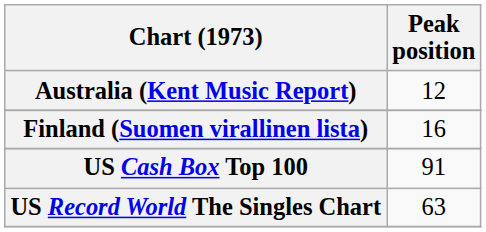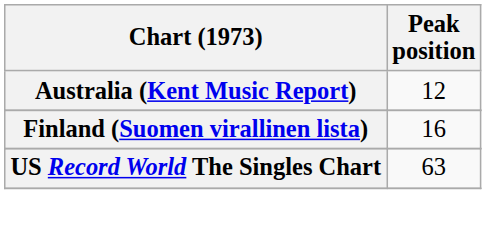 <table class="wikitable sortable plainrowheaders" style="text-align:center">
 <tr>
 <th scope="col">Chart (1973)</th>
 <th scope="col">Peak<br>position</th>
 </tr>
 <tr>
 <th scope="row">Australia (<a href='#'>Kent Music Report</a>)</th>
 <td>12</td>
 </tr>
 <tr>
 </tr>
 <tr>
 </tr>
 <tr>
 </tr>
 <tr>
 <th scope="row">Finland (<a href='#'>Suomen virallinen lista</a>)</th>
 <td>16</td>
 </tr>
 <tr>
 </tr>
 <tr>
 </tr>
 <tr>
 </tr>
 <tr>
 </tr>
 <tr>
 </tr>
 <tr>
 </tr>
 <tr>
-<th scope="row">US <em><a href='#'>Cash Box</a></em> Top 100</th>
-<td>91</td>
-</tr>
-<tr>
 <th scope="row">US <em><a href='#'>Record World</a></em> The Singles Chart</th>
 <td>63</td>
 </tr>
 <tr>
 </tr>
 </table>
